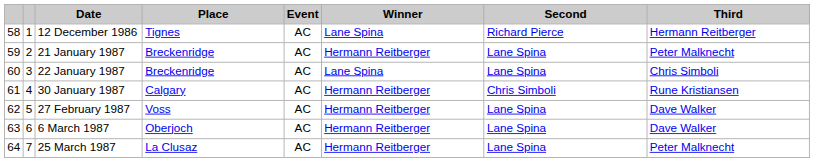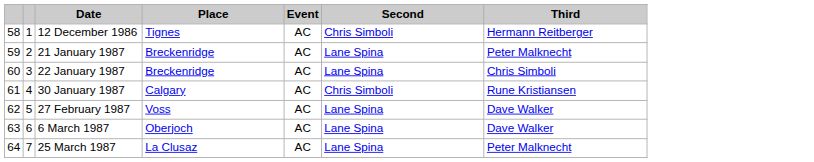 <table class="wikitable plainrowheaders" style="background:#fff; font-size:86%; line-height:16px; border:grey solid 1px; border-collapse:collapse;">
 <tr style="background:#ccc; text-align:center;">
 <th scope="col" style="background:#ccc; width=20 px;"></th>
 <th scope="col" style="background:#ccc; width=30 px;"></th>
 <th scope="col" style="background:#ccc; width:120px;">Date</th>
 <th scope="col" style="background:#ccc; width:160px;">Place</th>
 <th scope="col" style="background:#ccc; width:15px;">Event</th>
-<th scope="col" style="background:#ccc; width:185px;">Winner</th>
 <th scope="col" style="background:#ccc; width:185px;">Second</th>
 <th scope="col" style="background:#ccc; width:185px;">Third</th>
 </tr>
 <tr>
 <td align=center>58</td>
 <td align=center>1</td>
 <td>12 December 1986</td>
 <td> <a href='#'>Tignes</a></td>
 <td align=center>AC</td>
-<td> <a href='#'>Lane Spina</a></td>
-<td> <a href='#'>Richard Pierce</a></td>
+<td> <a href='#'>Chris Simboli</a></td>
 <td> <a href='#'>Hermann Reitberger</a></td>
 </tr>
 <tr>
 <td align=center>59</td>
 <td align=center>2</td>
 <td>21 January 1987</td>
 <td> <a href='#'>Breckenridge</a></td>
 <td align=center>AC</td>
-<td> <a href='#'>Hermann Reitberger</a></td>
 <td> <a href='#'>Lane Spina</a></td>
 <td> <a href='#'>Peter Malknecht</a></td>
 </tr>
 <tr>
 <td align=center>60</td>
 <td align=center>3</td>
 <td>22 January 1987</td>
 <td> <a href='#'>Breckenridge</a></td>
 <td align=center>AC</td>
 <td> <a href='#'>Lane Spina</a></td>
-<td> <a href='#'>Lane Spina</a></td>
 <td> <a href='#'>Chris Simboli</a></td>
 </tr>
 <tr>
 <td align=center>61</td>
 <td align=center>4</td>
 <td>30 January 1987</td>
 <td> <a href='#'>Calgary</a></td>
 <td align=center>AC</td>
-<td> <a href='#'>Hermann Reitberger</a></td>
 <td> <a href='#'>Chris Simboli</a></td>
 <td> <a href='#'>Rune Kristiansen</a></td>
 </tr>
 <tr>
 <td align=center>62</td>
 <td align=center>5</td>
 <td>27 February 1987</td>
 <td> <a href='#'>Voss</a></td>
 <td align=center>AC</td>
-<td> <a href='#'>Hermann Reitberger</a></td>
 <td> <a href='#'>Lane Spina</a></td>
 <td> <a href='#'>Dave Walker</a></td>
 </tr>
 <tr>
 <td align=center>63</td>
 <td align=center>6</td>
 <td>6 March 1987</td>
 <td> <a href='#'>Oberjoch</a></td>
 <td align=center>AC</td>
-<td> <a href='#'>Hermann Reitberger</a></td>
 <td> <a href='#'>Lane Spina</a></td>
 <td> <a href='#'>Dave Walker</a></td>
 </tr>
 <tr>
 <td align=center>64</td>
 <td align=center>7</td>
 <td>25 March 1987</td>
 <td> <a href='#'>La Clusaz</a></td>
 <td align=center>AC</td>
-<td> <a href='#'>Hermann Reitberger</a></td>
 <td> <a href='#'>Lane Spina</a></td>
 <td> <a href='#'>Peter Malknecht</a></td>
 </tr>
 </table>
